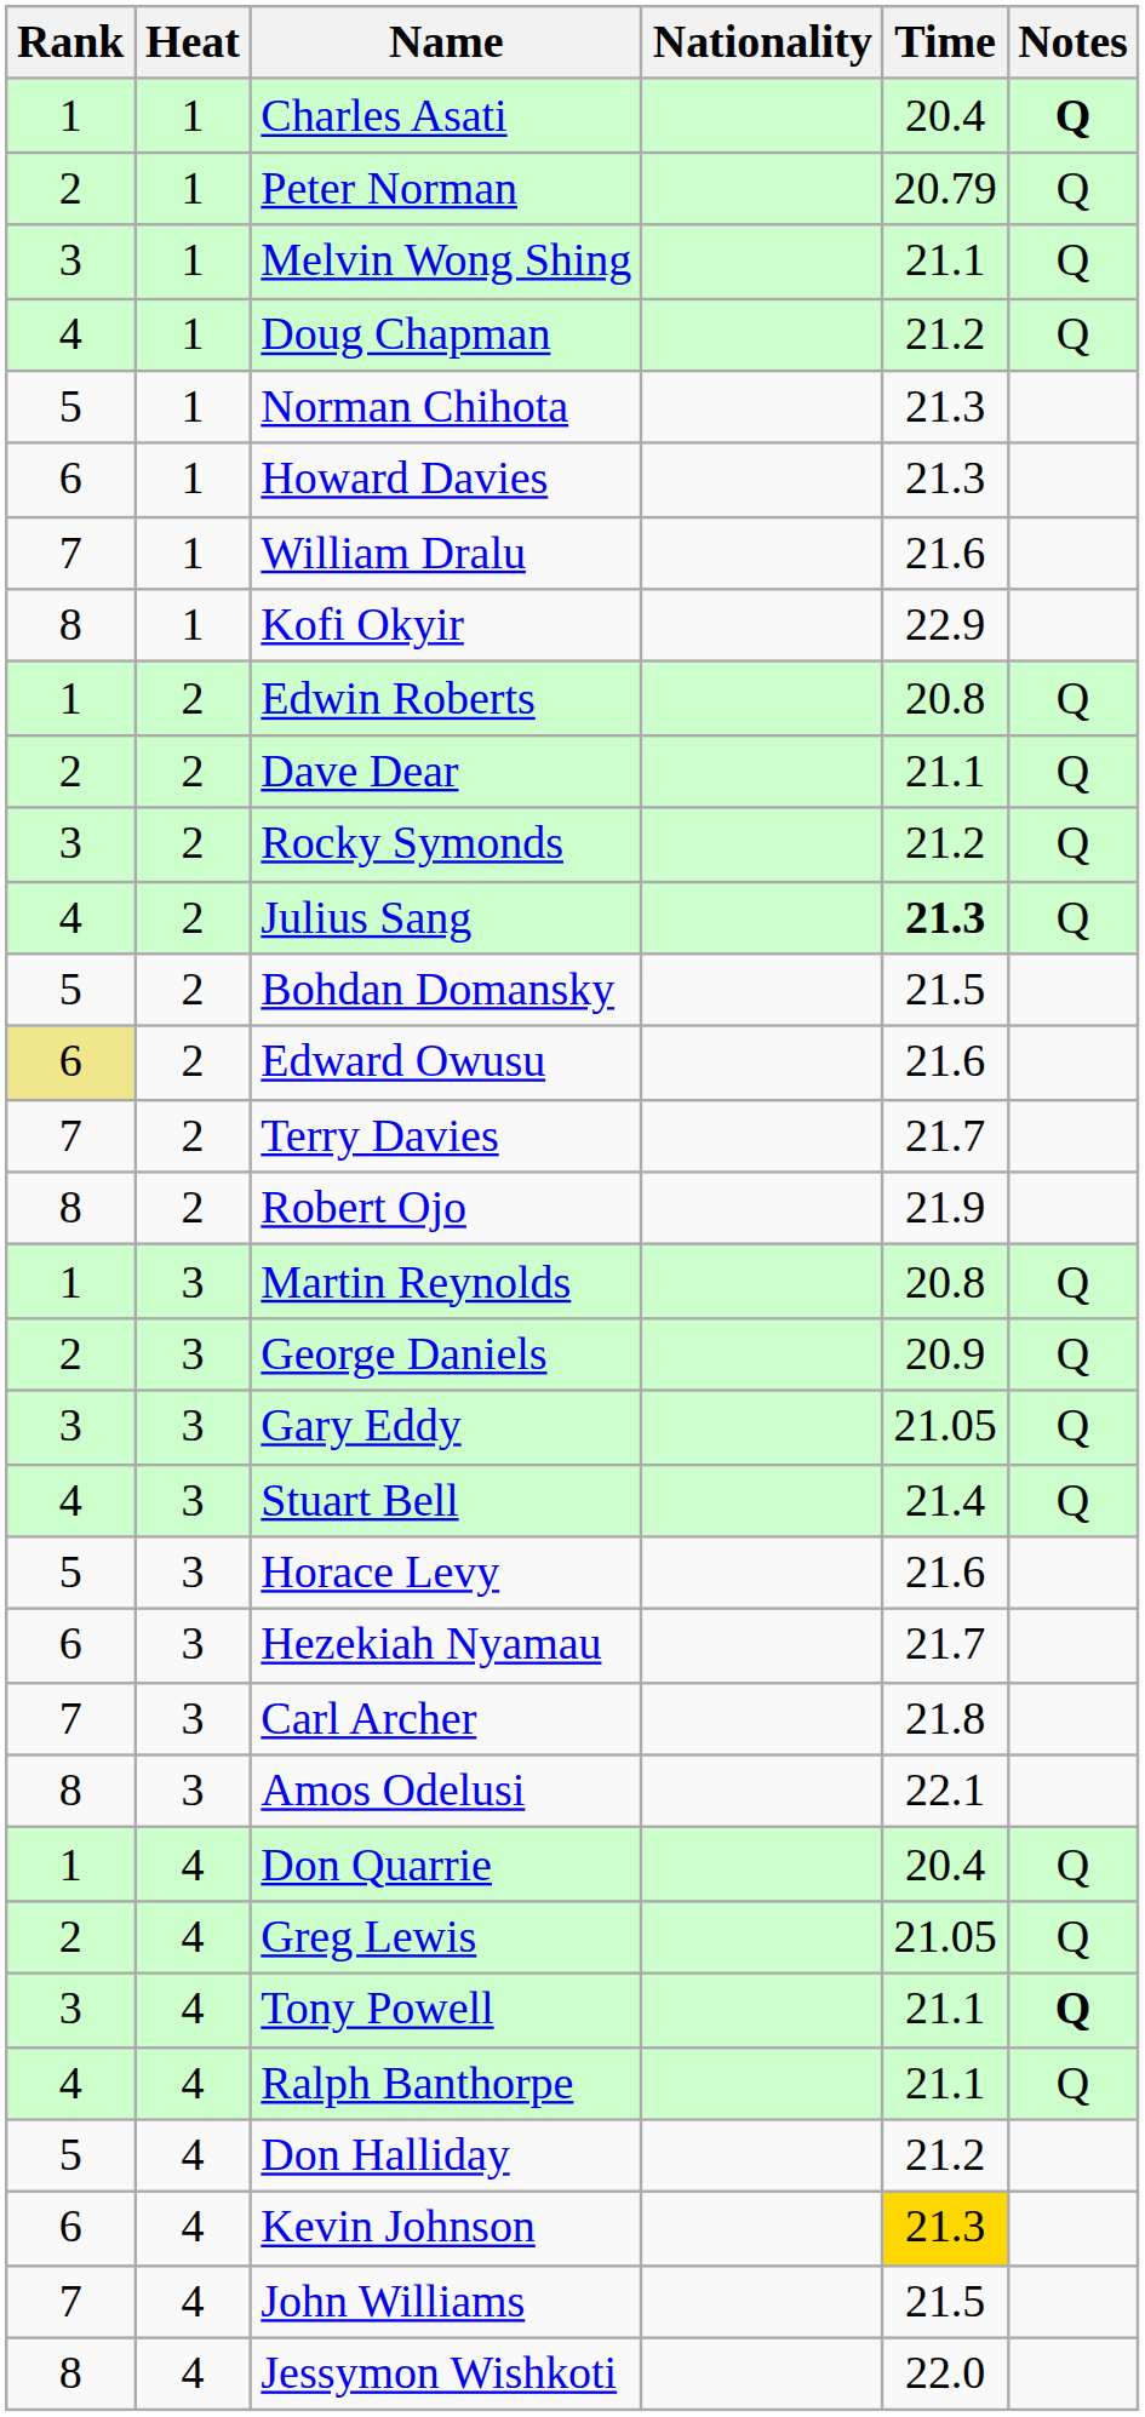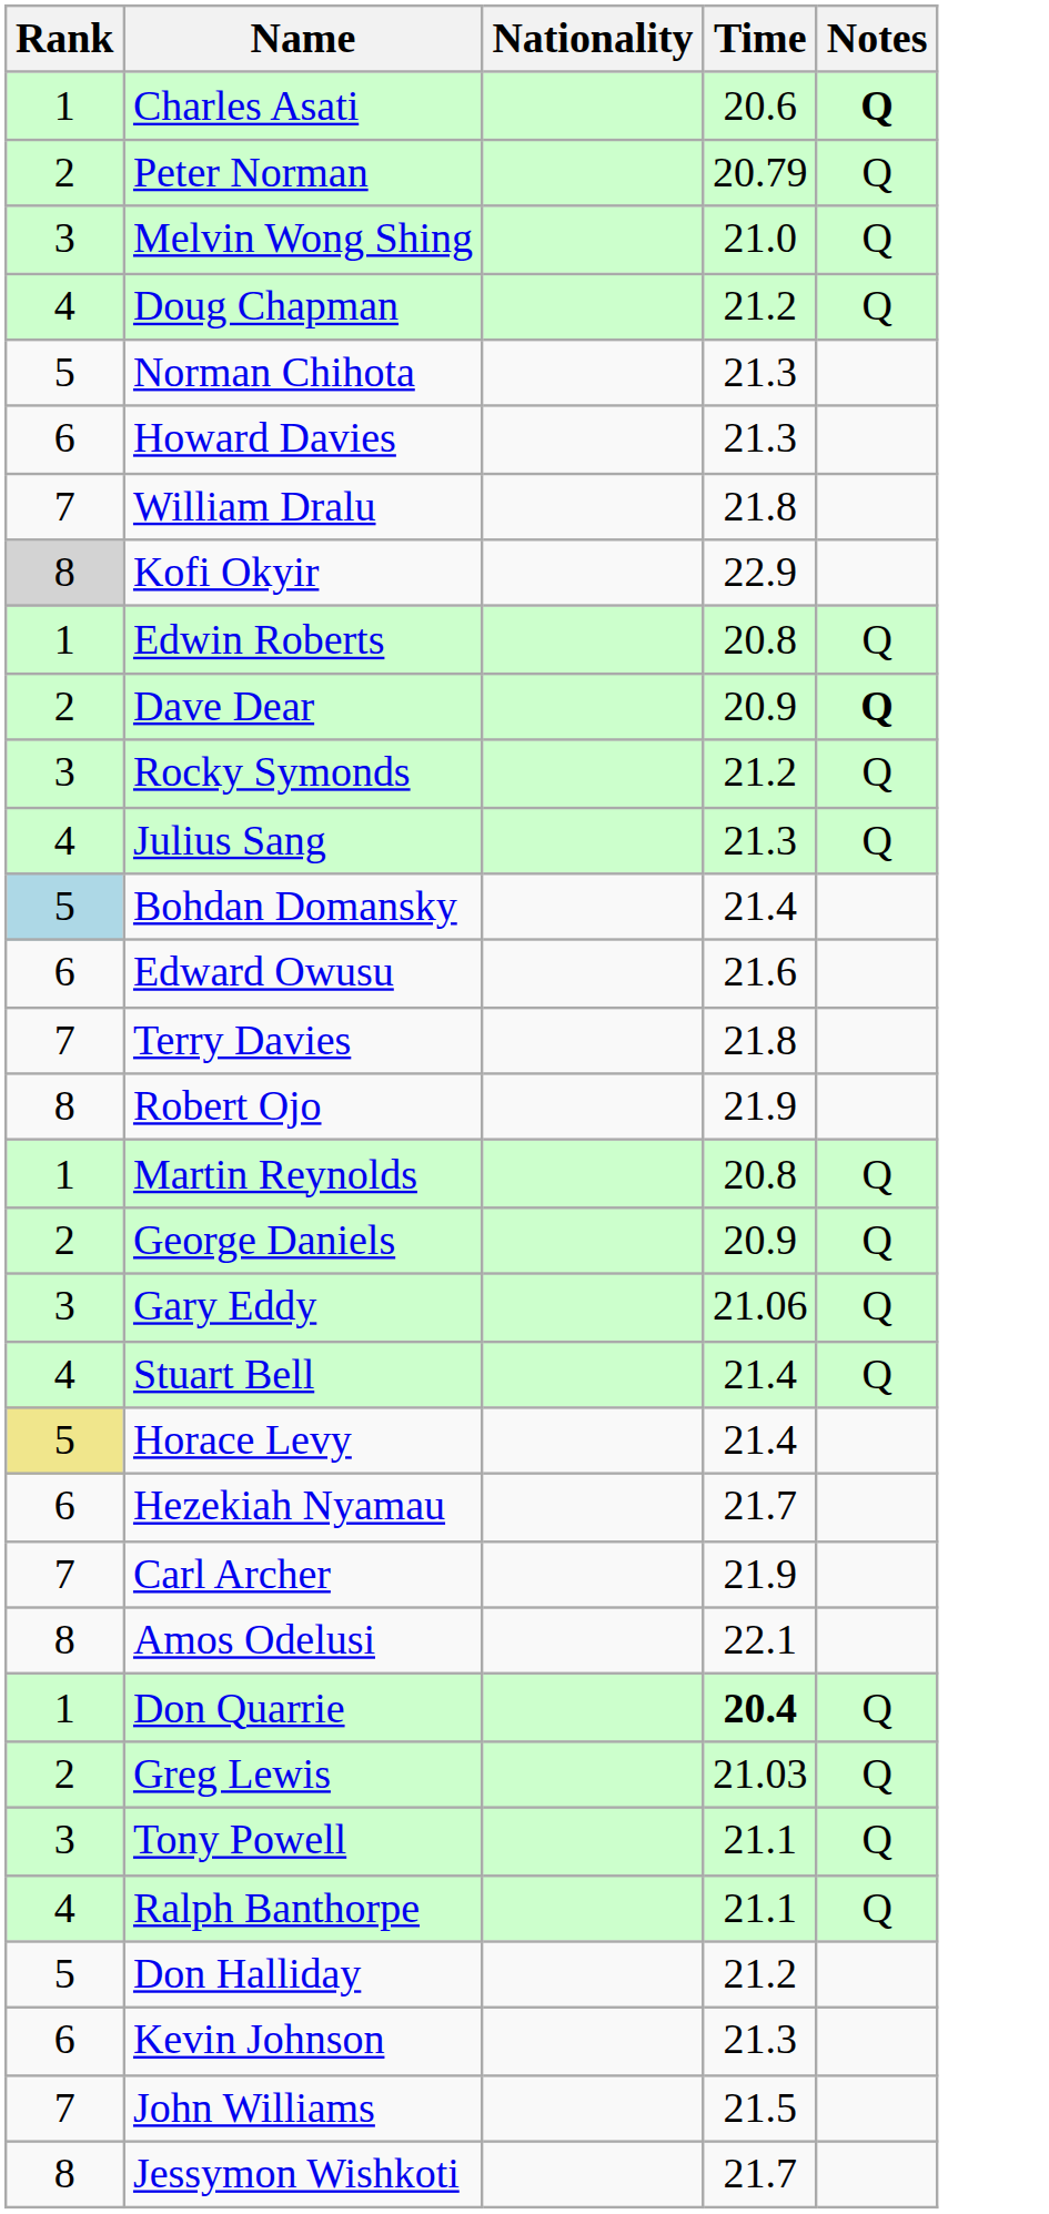 <table class="wikitable sortable" style="text-align:center;">
 <tr>
 <th scope=col>Rank</th>
-<th scope=col>Heat</th>
 <th scope=col>Name</th>
 <th scope=col>Nationality</th>
 <th scope=col>Time</th>
 <th scope=col>Notes</th>
 </tr>
 <tr style="background-color: #ccffcc;">
 <td>1</td>
-<td>1</td>
 <td style="text-align:left;"><a href='#'>Charles Asati</a></td>
 <td style="text-align:left;"></td>
-<td>20.4</td>
+<td>20.6</td>
 <td><strong>Q</strong></td>
 </tr>
 <tr style="background-color: #ccffcc;">
 <td>2</td>
-<td>1</td>
 <td style="text-align:left;"><a href='#'>Peter Norman</a></td>
 <td style="text-align:left;"></td>
 <td>20.79</td>
 <td>Q</td>
 </tr>
 <tr style="background-color: #ccffcc;">
 <td>3</td>
-<td>1</td>
 <td style="text-align:left;"><a href='#'>Melvin Wong Shing</a></td>
 <td style="text-align:left;"></td>
-<td>21.1</td>
+<td>21.0</td>
 <td>Q</td>
 </tr>
 <tr style="background-color: #ccffcc;">
 <td>4</td>
-<td>1</td>
 <td style="text-align:left;"><a href='#'>Doug Chapman</a></td>
 <td style="text-align:left;"></td>
 <td>21.2</td>
 <td>Q</td>
 </tr>
 <tr>
 <td>5</td>
-<td>1</td>
 <td style="text-align:left;"><a href='#'>Norman Chihota</a></td>
 <td style="text-align:left;"></td>
 <td>21.3</td>
 <td></td>
 </tr>
 <tr>
 <td>6</td>
-<td>1</td>
 <td style="text-align:left;"><a href='#'>Howard Davies</a></td>
 <td style="text-align:left;"></td>
 <td>21.3</td>
 <td></td>
 </tr>
 <tr>
 <td>7</td>
-<td>1</td>
 <td style="text-align:left;"><a href='#'>William Dralu</a></td>
 <td style="text-align:left;"></td>
-<td>21.6</td>
+<td>21.8</td>
 <td></td>
 </tr>
 <tr>
-<td>8</td>
-<td>1</td>
+<td style="background: lightgrey;">8</td>
 <td style="text-align:left;"><a href='#'>Kofi Okyir</a></td>
 <td style="text-align:left;"></td>
 <td>22.9</td>
 <td></td>
 </tr>
 <tr style="background-color: #ccffcc;">
 <td>1</td>
-<td>2</td>
 <td style="text-align:left;"><a href='#'>Edwin Roberts</a></td>
 <td style="text-align:left;"></td>
 <td>20.8</td>
 <td>Q</td>
 </tr>
 <tr style="background-color: #ccffcc;">
 <td>2</td>
-<td>2</td>
 <td style="text-align:left;"><a href='#'>Dave Dear</a></td>
 <td style="text-align:left;"></td>
-<td>21.1</td>
-<td>Q</td>
+<td>20.9</td>
+<td><strong>Q</strong></td>
 </tr>
 <tr style="background-color: #ccffcc;">
 <td>3</td>
-<td>2</td>
 <td style="text-align:left;"><a href='#'>Rocky Symonds</a></td>
 <td style="text-align:left;"></td>
 <td>21.2</td>
 <td>Q</td>
 </tr>
 <tr style="background-color: #ccffcc;">
 <td>4</td>
-<td>2</td>
 <td style="text-align:left;"><a href='#'>Julius Sang</a></td>
 <td style="text-align:left;"></td>
-<td><strong>21.3</strong></td>
+<td>21.3</td>
 <td>Q</td>
 </tr>
 <tr>
-<td>5</td>
-<td>2</td>
+<td style="background: lightblue;">5</td>
 <td style="text-align:left;"><a href='#'>Bohdan Domansky</a></td>
 <td style="text-align:left;"></td>
-<td>21.5</td>
+<td>21.4</td>
 <td></td>
 </tr>
 <tr>
-<td style="background: khaki;">6</td>
-<td>2</td>
+<td>6</td>
 <td style="text-align:left;"><a href='#'>Edward Owusu</a></td>
 <td style="text-align:left;"></td>
 <td>21.6</td>
 <td></td>
 </tr>
 <tr>
 <td>7</td>
-<td>2</td>
 <td style="text-align:left;"><a href='#'>Terry Davies</a></td>
 <td style="text-align:left;"></td>
-<td>21.7</td>
+<td>21.8</td>
 <td></td>
 </tr>
 <tr>
 <td>8</td>
-<td>2</td>
 <td style="text-align:left;"><a href='#'>Robert Ojo</a></td>
 <td style="text-align:left;"></td>
 <td>21.9</td>
 <td></td>
 </tr>
 <tr style="background-color: #ccffcc;">
 <td>1</td>
-<td>3</td>
 <td style="text-align:left;"><a href='#'>Martin Reynolds</a></td>
 <td style="text-align:left;"></td>
 <td>20.8</td>
 <td>Q</td>
 </tr>
 <tr style="background-color: #ccffcc;">
 <td>2</td>
-<td>3</td>
 <td style="text-align:left;"><a href='#'>George Daniels</a></td>
 <td style="text-align:left;"></td>
 <td>20.9</td>
 <td>Q</td>
 </tr>
 <tr style="background-color: #ccffcc;">
 <td>3</td>
-<td>3</td>
 <td style="text-align:left;"><a href='#'>Gary Eddy</a></td>
 <td style="text-align:left;"></td>
-<td>21.05</td>
+<td>21.06</td>
 <td>Q</td>
 </tr>
 <tr style="background-color: #ccffcc;">
 <td>4</td>
-<td>3</td>
 <td style="text-align:left;"><a href='#'>Stuart Bell</a></td>
 <td style="text-align:left;"></td>
 <td>21.4</td>
 <td>Q</td>
 </tr>
 <tr>
-<td>5</td>
-<td>3</td>
+<td style="background: khaki;">5</td>
 <td style="text-align:left;"><a href='#'>Horace Levy</a></td>
 <td style="text-align:left;"></td>
-<td>21.6</td>
+<td>21.4</td>
 <td></td>
 </tr>
 <tr>
 <td>6</td>
-<td>3</td>
 <td style="text-align:left;"><a href='#'>Hezekiah Nyamau</a></td>
 <td style="text-align:left;"></td>
 <td>21.7</td>
 <td></td>
 </tr>
 <tr>
 <td>7</td>
-<td>3</td>
 <td style="text-align:left;"><a href='#'>Carl Archer</a></td>
 <td style="text-align:left;"></td>
-<td>21.8</td>
+<td>21.9</td>
 <td></td>
 </tr>
 <tr>
 <td>8</td>
-<td>3</td>
 <td style="text-align:left;"><a href='#'>Amos Odelusi</a></td>
 <td style="text-align:left;"></td>
 <td>22.1</td>
 <td></td>
 </tr>
 <tr style="background-color: #ccffcc;">
 <td>1</td>
-<td>4</td>
 <td style="text-align:left;"><a href='#'>Don Quarrie</a></td>
 <td style="text-align:left;"></td>
-<td>20.4</td>
+<td><strong>20.4</strong></td>
 <td>Q</td>
 </tr>
 <tr style="background-color: #ccffcc;">
 <td>2</td>
-<td>4</td>
 <td style="text-align:left;"><a href='#'>Greg Lewis</a></td>
 <td style="text-align:left;"></td>
-<td>21.05</td>
+<td>21.03</td>
 <td>Q</td>
 </tr>
 <tr style="background-color: #ccffcc;">
 <td>3</td>
-<td>4</td>
 <td style="text-align:left;"><a href='#'>Tony Powell</a></td>
 <td style="text-align:left;"></td>
 <td>21.1</td>
-<td><strong>Q</strong></td>
+<td>Q</td>
 </tr>
 <tr style="background-color: #ccffcc;">
-<td>4</td>
 <td>4</td>
 <td style="text-align:left;"><a href='#'>Ralph Banthorpe</a></td>
 <td style="text-align:left;"></td>
 <td>21.1</td>
 <td>Q</td>
 </tr>
 <tr>
 <td>5</td>
-<td>4</td>
 <td style="text-align:left;"><a href='#'>Don Halliday</a></td>
 <td style="text-align:left;"></td>
 <td>21.2</td>
 <td></td>
 </tr>
 <tr>
 <td>6</td>
-<td>4</td>
 <td style="text-align:left;"><a href='#'>Kevin Johnson</a></td>
 <td style="text-align:left;"></td>
-<td style="background: gold;">21.3</td>
+<td>21.3</td>
 <td></td>
 </tr>
 <tr>
 <td>7</td>
-<td>4</td>
 <td style="text-align:left;"><a href='#'>John Williams</a></td>
 <td style="text-align:left;"></td>
 <td>21.5</td>
 <td></td>
 </tr>
 <tr>
 <td>8</td>
-<td>4</td>
 <td style="text-align:left;"><a href='#'>Jessymon Wishkoti</a></td>
 <td style="text-align:left;"></td>
-<td>22.0</td>
+<td>21.7</td>
 <td></td>
 </tr>
 </table>
